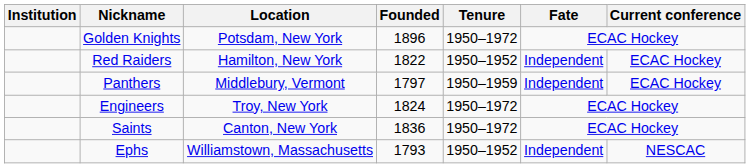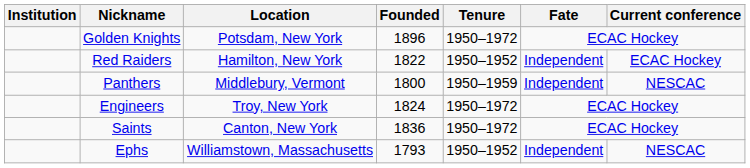 <table class="wikitable sortable" style="text-align: center;">
 <tr>
 <th>Institution</th>
 <th>Nickname</th>
 <th>Location</th>
 <th>Founded</th>
 <th>Tenure</th>
 <th>Fate</th>
 <th>Current conference</th>
 </tr>
 <tr>
 <td></td>
 <td><a href='#'>Golden Knights</a></td>
 <td><a href='#'>Potsdam, New York</a></td>
 <td>1896</td>
 <td>1950–1972</td>
 <td colspan=2><a href='#'>ECAC Hockey</a></td>
 </tr>
 <tr>
 <td></td>
 <td><a href='#'>Red Raiders</a></td>
 <td><a href='#'>Hamilton, New York</a></td>
 <td>1822</td>
 <td>1950–1952</td>
 <td><a href='#'>Independent</a></td>
 <td><a href='#'>ECAC Hockey</a></td>
 </tr>
 <tr>
 <td></td>
 <td><a href='#'>Panthers</a></td>
 <td><a href='#'>Middlebury, Vermont</a></td>
-<td>1797</td>
+<td>1800</td>
 <td>1950–1959</td>
 <td><a href='#'>Independent</a></td>
-<td><a href='#'>ECAC Hockey</a></td>
+<td><a href='#'>NESCAC</a></td>
 </tr>
 <tr>
 <td></td>
 <td><a href='#'>Engineers</a></td>
 <td><a href='#'>Troy, New York</a></td>
 <td>1824</td>
 <td>1950–1972</td>
 <td colspan=2><a href='#'>ECAC Hockey</a></td>
 </tr>
 <tr>
 <td></td>
 <td><a href='#'>Saints</a></td>
 <td><a href='#'>Canton, New York</a></td>
 <td>1836</td>
 <td>1950–1972</td>
 <td colspan=2><a href='#'>ECAC Hockey</a></td>
 </tr>
 <tr>
 <td></td>
 <td><a href='#'>Ephs</a></td>
 <td><a href='#'>Williamstown, Massachusetts</a></td>
 <td>1793</td>
 <td>1950–1952</td>
 <td><a href='#'>Independent</a></td>
 <td><a href='#'>NESCAC</a></td>
 </tr>
 </table>
